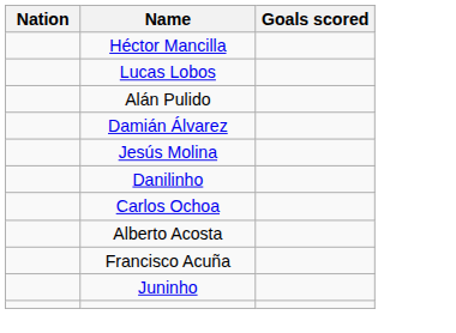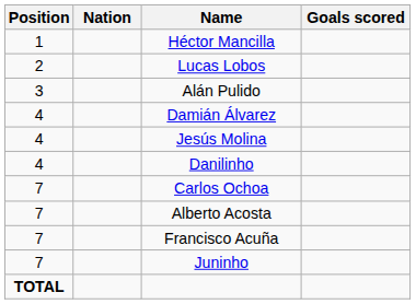 <table class="wikitable" style="font-size: 95%; text-align: center;">
 <tr>
+<th width=60>Position</th>
 <th width=60>Nation</th>
 <th width=150>Name</th>
 <th width=100>Goals scored</th>
 </tr>
 <tr>
+<td>1</td>
 <td></td>
 <td><a href='#'>Héctor Mancilla</a></td>
 <td></td>
 </tr>
 <tr>
+<td>2</td>
 <td></td>
 <td><a href='#'>Lucas Lobos</a></td>
 <td></td>
 </tr>
 <tr>
+<td>3</td>
 <td></td>
 <td>Alán Pulido</td>
 <td></td>
 </tr>
 <tr>
+<td>4</td>
 <td></td>
 <td><a href='#'>Damián Álvarez</a></td>
 <td></td>
 </tr>
 <tr>
+<td>4</td>
 <td></td>
 <td><a href='#'>Jesús Molina</a></td>
 <td></td>
 </tr>
 <tr>
+<td>4</td>
 <td></td>
 <td><a href='#'>Danilinho</a></td>
 <td></td>
 </tr>
 <tr>
+<td>7</td>
 <td></td>
 <td><a href='#'>Carlos Ochoa</a></td>
 <td></td>
 </tr>
 <tr>
+<td>7</td>
 <td></td>
 <td>Alberto Acosta</td>
 <td></td>
 </tr>
 <tr>
+<td>7</td>
 <td></td>
 <td>Francisco Acuña</td>
 <td></td>
 </tr>
 <tr>
+<td>7</td>
 <td></td>
 <td><a href='#'>Juninho</a></td>
 <td></td>
 </tr>
 <tr>
+<td><strong>TOTAL</strong></td>
 <td></td>
 <td></td>
 <td></td>
 </tr>
 </table>
